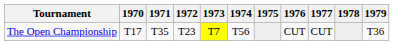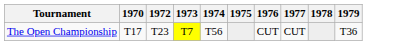 <table class="wikitable" style="font-size:95%;text-align:center;">
 <tr>
 <th>Tournament</th>
 <th>1970</th>
-<th>1971</th>
 <th>1972</th>
 <th>1973</th>
 <th>1974</th>
 <th>1975</th>
 <th>1976</th>
 <th>1977</th>
 <th>1978</th>
 <th>1979</th>
 </tr>
 <tr>
 <td align=left><a href='#'>The Open Championship</a></td>
 <td>T17</td>
-<td>T35</td>
 <td>T23</td>
 <td style="background:yellow;">T7</td>
 <td>T56</td>
 <td style="background:#eeeeee;"></td>
 <td>CUT</td>
 <td>CUT</td>
 <td style="background:#eeeeee;"></td>
 <td>T36</td>
 </tr>
 </table>
